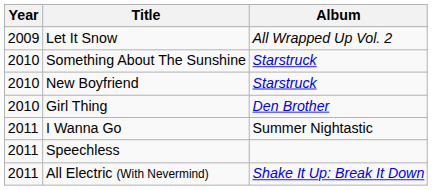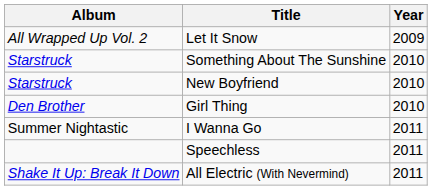 <table class="wikitable">
 <tr>
+<th>Album</th>
+<th>Title</th>
 <th>Year</th>
-<th>Title</th>
-<th>Album</th>
 </tr>
 <tr>
+<td><em>All Wrapped Up Vol. 2</em></td>
+<td>Let It Snow</td>
 <td>2009</td>
-<td>Let It Snow</td>
-<td><em>All Wrapped Up Vol. 2</em></td>
 </tr>
 <tr>
+<td><em><a href='#'>Starstruck</a></em></td>
+<td>Something About The Sunshine</td>
 <td>2010</td>
-<td>Something About The Sunshine</td>
-<td><em><a href='#'>Starstruck</a></em></td>
 </tr>
 <tr>
+<td><em><a href='#'>Starstruck</a></em></td>
+<td>New Boyfriend</td>
 <td>2010</td>
-<td>New Boyfriend</td>
-<td><em><a href='#'>Starstruck</a></em></td>
 </tr>
 <tr>
+<td><em><a href='#'>Den Brother</a></em></td>
+<td>Girl Thing</td>
 <td>2010</td>
-<td>Girl Thing</td>
-<td><em><a href='#'>Den Brother</a></em></td>
 </tr>
 <tr>
+<td>Summer Nightastic</td>
+<td>I Wanna Go</td>
 <td>2011</td>
-<td>I Wanna Go</td>
-<td>Summer Nightastic</td>
 </tr>
 <tr>
+<td></td>
+<td>Speechless</td>
 <td>2011</td>
-<td>Speechless</td>
-<td></td>
 </tr>
 <tr>
+<td><em><a href='#'>Shake It Up: Break It Down</a></em></td>
+<td>All Electric <small>(With Nevermind)</small></td>
 <td>2011</td>
-<td>All Electric <small>(With Nevermind)</small></td>
-<td><em><a href='#'>Shake It Up: Break It Down</a></em></td>
 </tr>
 </table>
